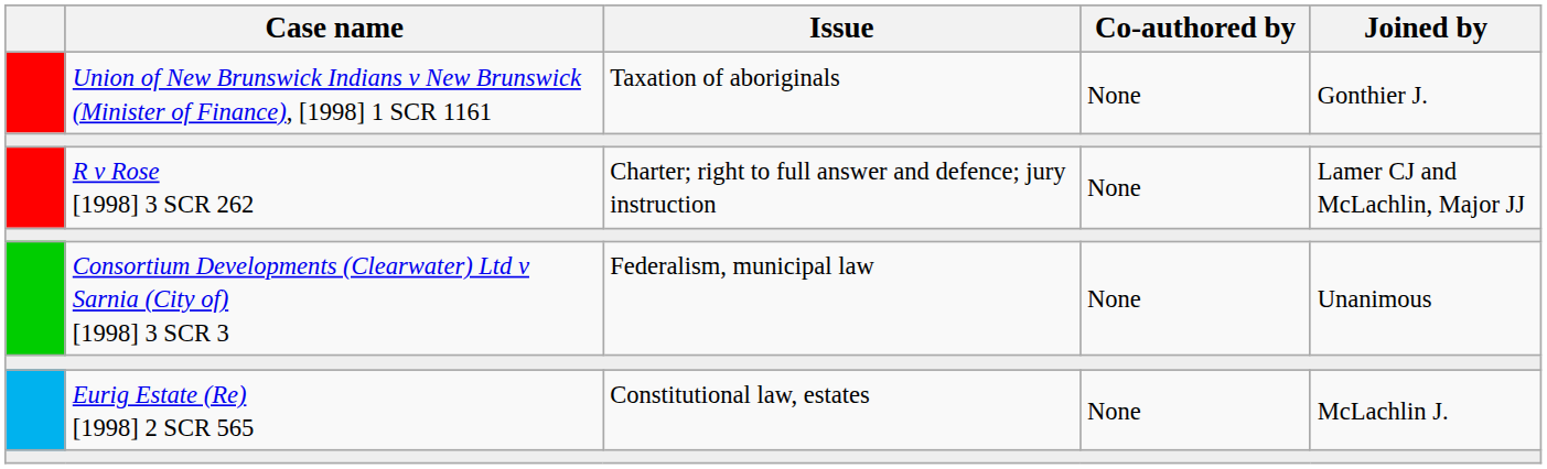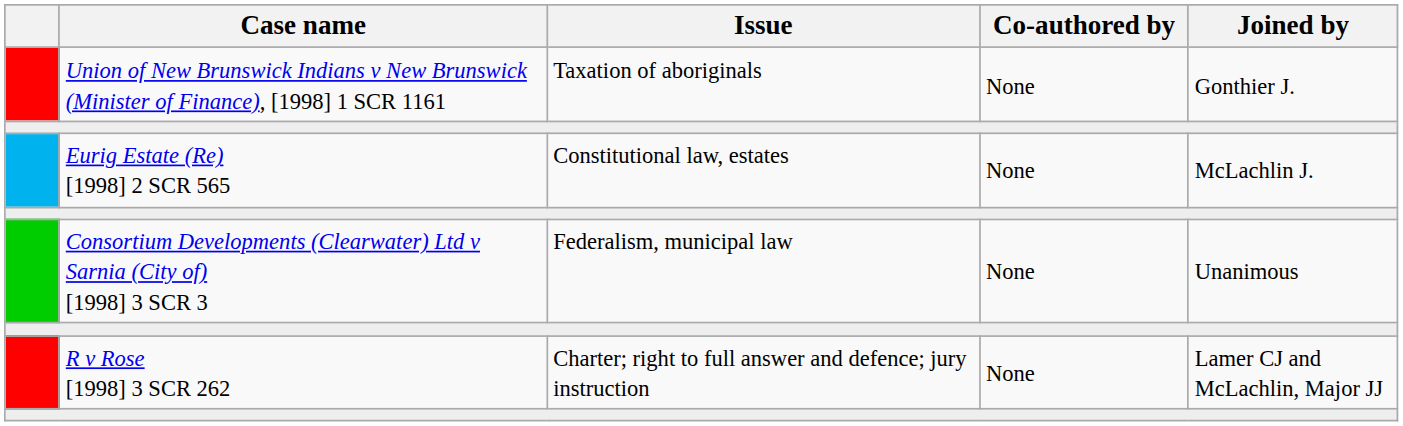 <table class="wikitable" width=825>
 <tr bgcolor="#CCCCCC">
 <th width=25px></th>
 <th width=35%>Case name</th>
 <th>Issue</th>
 <th width=15%>Co-authored by</th>
 <th width=15%>Joined by</th>
 </tr>
 <tr>
 <td bgcolor="red"></td>
 <td align=left valign=top><small><em><a href='#'>Union of New Brunswick Indians v New Brunswick (Minister of Finance)</a></em>, [1998] 1 SCR 1161 </small></td>
 <td valign=top><small>Taxation of aboriginals</small></td>
 <td><small> None</small></td>
 <td><small> Gonthier J.</small></td>
 </tr>
 <tr>
 <td bgcolor=#EEEEEE colspan=5 valign=top><small></small></td>
 </tr>
 <tr>
-<td bgcolor="red"></td>
-<td align=left valign=top><small><em><a href='#'>R v Rose</a></em><br> [1998] 3 SCR 262 </small></td>
-<td valign=top><small>Charter; right to full answer and defence; jury instruction</small></td>
+<td bgcolor="00B2EE"></td>
+<td align=left valign=top><small><em><a href='#'>Eurig Estate (Re)</a></em><br> [1998] 2 SCR 565</small></td>
+<td valign=top><small>Constitutional law, estates</small></td>
 <td><small> None</small></td>
-<td><small> Lamer CJ and McLachlin, Major JJ</small></td>
+<td><small> McLachlin J.</small></td>
 </tr>
 <tr>
 <td bgcolor=#EEEEEE colspan=5 valign=top><small></small></td>
 </tr>
 <tr>
 <td bgcolor="00cd00"></td>
 <td align=left valign=top><small><em><a href='#'>Consortium Developments (Clearwater) Ltd v Sarnia (City of)</a></em><br> [1998] 3 SCR 3 </small></td>
 <td valign=top><small>Federalism, municipal law</small></td>
 <td><small> None</small></td>
 <td><small> Unanimous</small></td>
 </tr>
 <tr>
 <td bgcolor=#EEEEEE colspan=5 valign=top><small></small></td>
 </tr>
 <tr>
-<td bgcolor="00B2EE"></td>
-<td align=left valign=top><small><em><a href='#'>Eurig Estate (Re)</a></em><br> [1998] 2 SCR 565</small></td>
-<td valign=top><small>Constitutional law, estates</small></td>
+<td bgcolor="red"></td>
+<td align=left valign=top><small><em><a href='#'>R v Rose</a></em><br> [1998] 3 SCR 262 </small></td>
+<td valign=top><small>Charter; right to full answer and defence; jury instruction</small></td>
 <td><small> None</small></td>
-<td><small> McLachlin J.</small></td>
+<td><small> Lamer CJ and McLachlin, Major JJ</small></td>
 </tr>
 <tr>
 <td bgcolor=#EEEEEE colspan=5 valign=top><small></small></td>
 </tr>
 </table>
